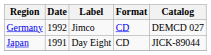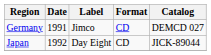 <table class="wikitable">
 <tr>
 <th>Region</th>
 <th>Date</th>
 <th>Label</th>
 <th>Format</th>
 <th>Catalog</th>
 </tr>
 <tr>
 <td><a href='#'>Germany</a></td>
-<td>1992</td>
+<td>1991</td>
 <td>Jimco</td>
 <td><a href='#'>CD</a></td>
 <td>DEMCD 027</td>
 </tr>
 <tr>
 <td><a href='#'>Japan</a></td>
-<td>1991</td>
+<td>1992</td>
 <td>Day Eight</td>
 <td>CD</td>
 <td>JICK-89044</td>
 </tr>
 <tr>
 </tr>
 </table>
